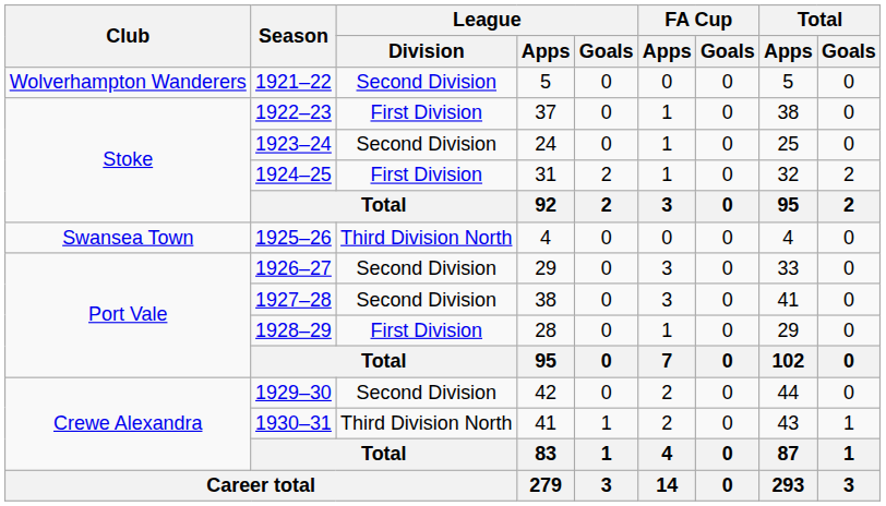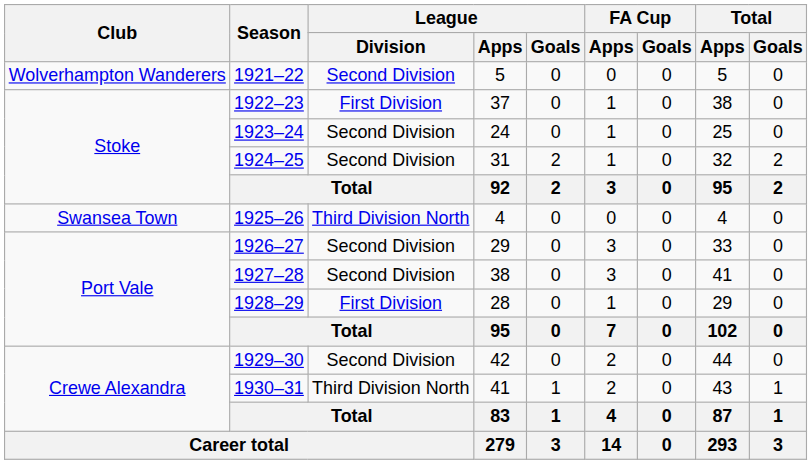 <table class="wikitable" style="text-align: center;">
 <tr>
 <th rowspan="2">Club</th>
 <th rowspan="2">Season</th>
 <th colspan="3">League</th>
 <th colspan="2">FA Cup</th>
 <th colspan="2">Total</th>
 </tr>
 <tr>
 <th>Division</th>
 <th>Apps</th>
 <th>Goals</th>
 <th>Apps</th>
 <th>Goals</th>
 <th>Apps</th>
 <th>Goals</th>
 </tr>
 <tr>
 <td><a href='#'>Wolverhampton Wanderers</a></td>
 <td><a href='#'>1921–22</a></td>
 <td><a href='#'>Second Division</a></td>
 <td>5</td>
 <td>0</td>
 <td>0</td>
 <td>0</td>
 <td>5</td>
 <td>0</td>
 </tr>
 <tr>
 <td rowspan="4"><a href='#'>Stoke</a></td>
 <td><a href='#'>1922–23</a></td>
 <td><a href='#'>First Division</a></td>
 <td>37</td>
 <td>0</td>
 <td>1</td>
 <td>0</td>
 <td>38</td>
 <td>0</td>
 </tr>
 <tr>
 <td><a href='#'>1923–24</a></td>
 <td>Second Division</td>
 <td>24</td>
 <td>0</td>
 <td>1</td>
 <td>0</td>
 <td>25</td>
 <td>0</td>
 </tr>
 <tr>
 <td><a href='#'>1924–25</a></td>
-<td><a href='#'>First Division</a></td>
+<td>Second Division</td>
 <td>31</td>
 <td>2</td>
 <td>1</td>
 <td>0</td>
 <td>32</td>
 <td>2</td>
 </tr>
 <tr>
 <th colspan="2">Total</th>
 <th>92</th>
 <th>2</th>
 <th>3</th>
 <th>0</th>
 <th>95</th>
 <th>2</th>
 </tr>
 <tr>
 <td><a href='#'>Swansea Town</a></td>
 <td><a href='#'>1925–26</a></td>
 <td><a href='#'>Third Division North</a></td>
 <td>4</td>
 <td>0</td>
 <td>0</td>
 <td>0</td>
 <td>4</td>
 <td>0</td>
 </tr>
 <tr>
 <td rowspan="4"><a href='#'>Port Vale</a></td>
 <td><a href='#'>1926–27</a></td>
 <td>Second Division</td>
 <td>29</td>
 <td>0</td>
 <td>3</td>
 <td>0</td>
 <td>33</td>
 <td>0</td>
 </tr>
 <tr>
 <td><a href='#'>1927–28</a></td>
 <td>Second Division</td>
 <td>38</td>
 <td>0</td>
 <td>3</td>
 <td>0</td>
 <td>41</td>
 <td>0</td>
 </tr>
 <tr>
 <td><a href='#'>1928–29</a></td>
 <td><a href='#'>First Division</a></td>
 <td>28</td>
 <td>0</td>
 <td>1</td>
 <td>0</td>
 <td>29</td>
 <td>0</td>
 </tr>
 <tr>
 <th colspan="2">Total</th>
 <th>95</th>
 <th>0</th>
 <th>7</th>
 <th>0</th>
 <th>102</th>
 <th>0</th>
 </tr>
 <tr>
 <td rowspan="3"><a href='#'>Crewe Alexandra</a></td>
 <td><a href='#'>1929–30</a></td>
 <td>Second Division</td>
 <td>42</td>
 <td>0</td>
 <td>2</td>
 <td>0</td>
 <td>44</td>
 <td>0</td>
 </tr>
 <tr>
 <td><a href='#'>1930–31</a></td>
 <td>Third Division North</td>
 <td>41</td>
 <td>1</td>
 <td>2</td>
 <td>0</td>
 <td>43</td>
 <td>1</td>
 </tr>
 <tr>
 <th colspan="2">Total</th>
 <th>83</th>
 <th>1</th>
 <th>4</th>
 <th>0</th>
 <th>87</th>
 <th>1</th>
 </tr>
 <tr>
 <th colspan="3">Career total</th>
 <th>279</th>
 <th>3</th>
 <th>14</th>
 <th>0</th>
 <th>293</th>
 <th>3</th>
 </tr>
 </table>
